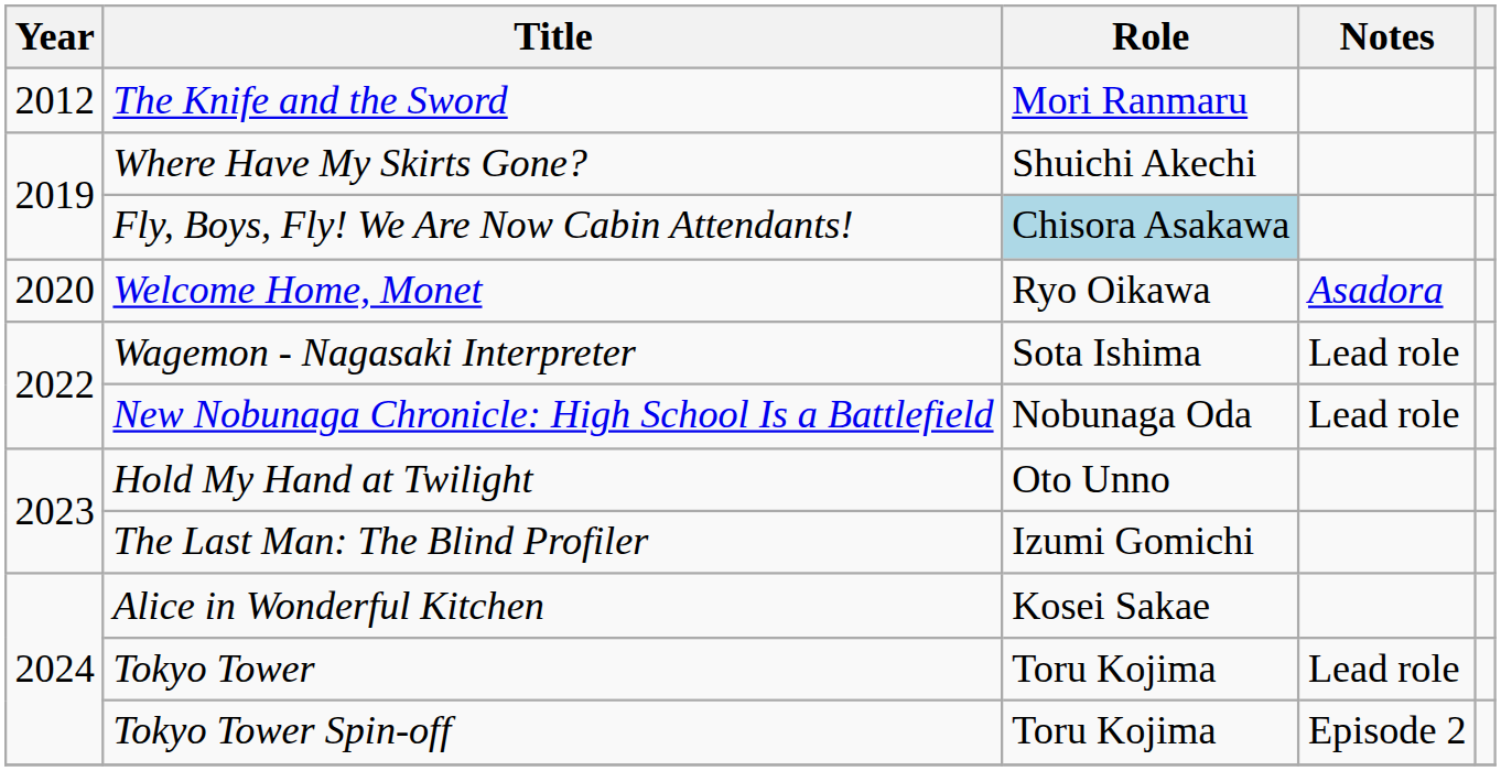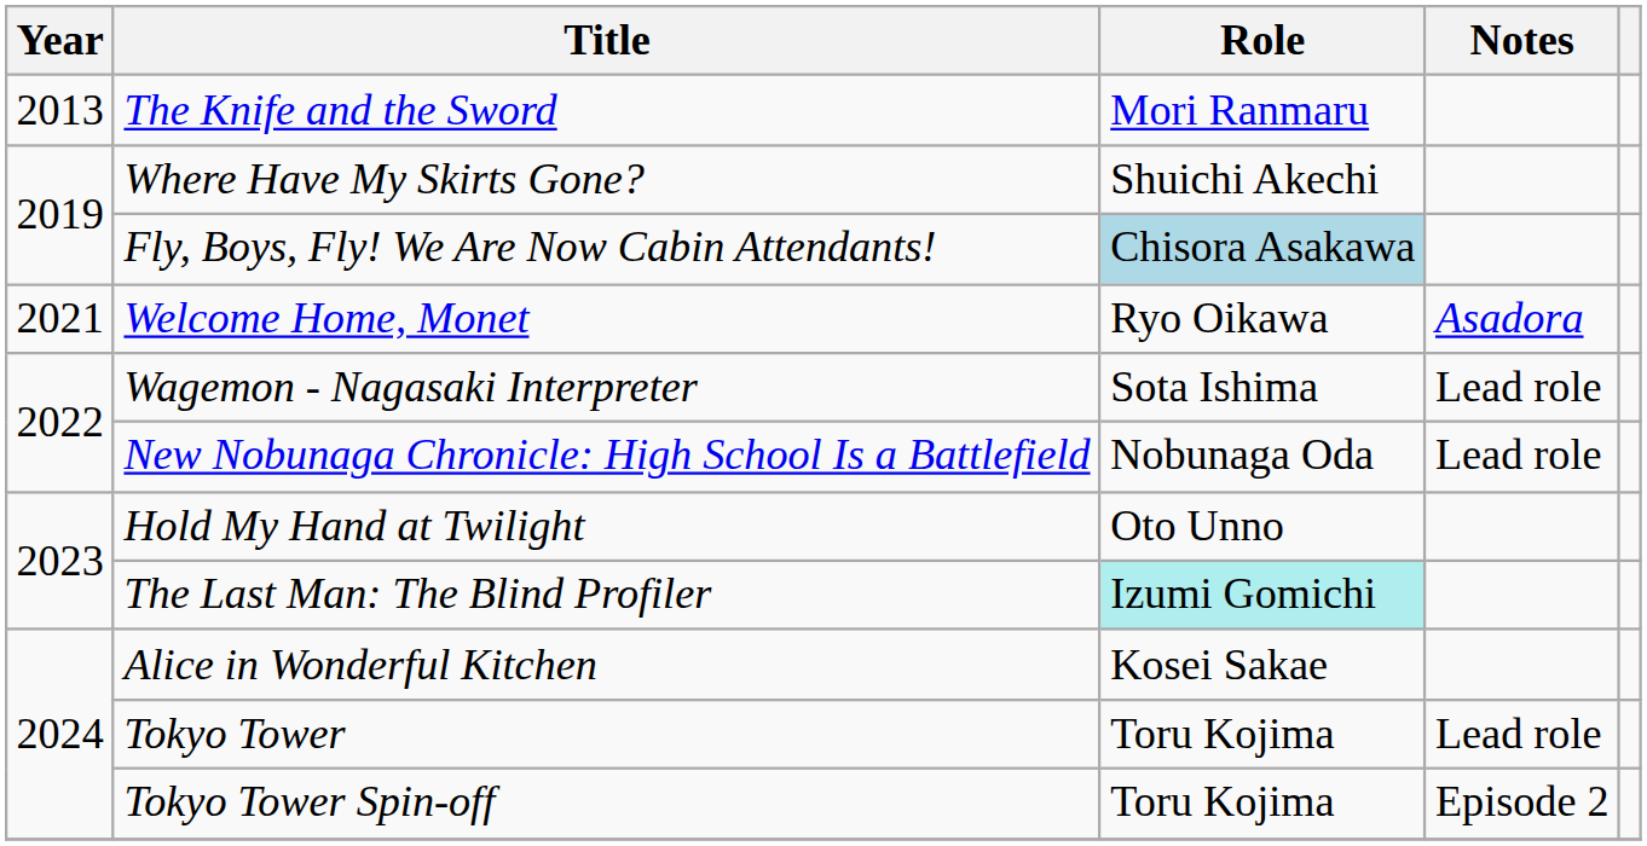 <table class="wikitable sortable">
 <tr>
 <th>Year</th>
 <th>Title</th>
 <th>Role</th>
 <th class="unsortable">Notes</th>
 <th class="unsortable"></th>
 </tr>
 <tr>
-<td>2012</td>
+<td>2013</td>
 <td><em><a href='#'>The Knife and the Sword</a></em></td>
 <td><a href='#'>Mori Ranmaru</a></td>
 <td></td>
 <td></td>
 </tr>
 <tr>
 <td rowspan=2>2019</td>
 <td><em>Where Have My Skirts Gone?</em></td>
 <td>Shuichi Akechi</td>
 <td></td>
 <td></td>
 </tr>
 <tr>
 <td><em>Fly, Boys, Fly! We Are Now Cabin Attendants!</em></td>
 <td style="background: lightblue;">Chisora Asakawa</td>
 <td></td>
 <td></td>
 </tr>
 <tr>
-<td>2020</td>
+<td>2021</td>
 <td><em><a href='#'>Welcome Home, Monet</a></em></td>
 <td>Ryo Oikawa</td>
 <td><em><a href='#'>Asadora</a></em></td>
 <td></td>
 </tr>
 <tr>
 <td rowspan=2>2022</td>
 <td><em>Wagemon - Nagasaki Interpreter</em></td>
 <td>Sota Ishima</td>
 <td>Lead role</td>
 <td></td>
 </tr>
 <tr>
 <td><em><a href='#'>New Nobunaga Chronicle: High School Is a Battlefield</a></em></td>
 <td>Nobunaga Oda</td>
 <td>Lead role</td>
 <td></td>
 </tr>
 <tr>
 <td rowspan=2>2023</td>
 <td><em>Hold My Hand at Twilight</em></td>
 <td>Oto Unno</td>
 <td></td>
 <td></td>
 </tr>
 <tr>
 <td><em>The Last Man: The Blind Profiler</em></td>
-<td>Izumi Gomichi</td>
+<td style="background: paleturquoise;">Izumi Gomichi</td>
 <td></td>
 <td></td>
 </tr>
 <tr>
 <td rowspan=3>2024</td>
 <td><em>Alice in Wonderful Kitchen</em></td>
 <td>Kosei Sakae</td>
 <td></td>
 <td></td>
 </tr>
 <tr>
 <td><em>Tokyo Tower</em></td>
 <td>Toru Kojima</td>
 <td>Lead role</td>
 <td></td>
 </tr>
 <tr>
 <td><em>Tokyo Tower Spin-off</em></td>
 <td>Toru Kojima</td>
 <td>Episode 2</td>
 <td></td>
 </tr>
 <tr>
 </tr>
 </table>
